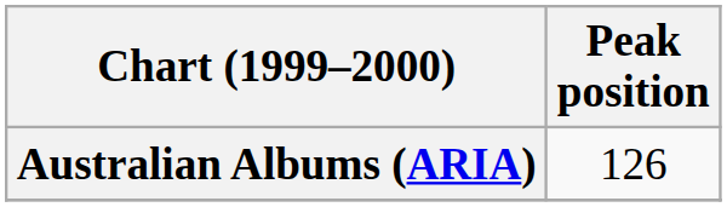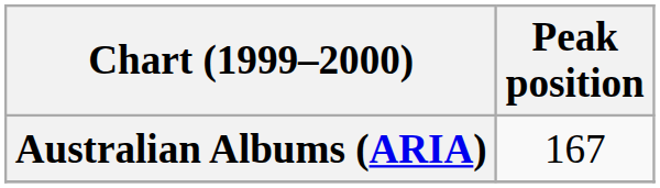 <table class="wikitable sortable plainrowheaders" style="text-align:center">
 <tr>
 <th scope="col">Chart (1999–2000)</th>
 <th scope="col">Peak<br>position</th>
 </tr>
 <tr>
 <th scope="row">Australian Albums (<a href='#'>ARIA</a>)</th>
-<td align="center">126</td>
+<td align="center">167</td>
 </tr>
 <tr>
 </tr>
 <tr>
 </tr>
 <tr>
 </tr>
 </table>
